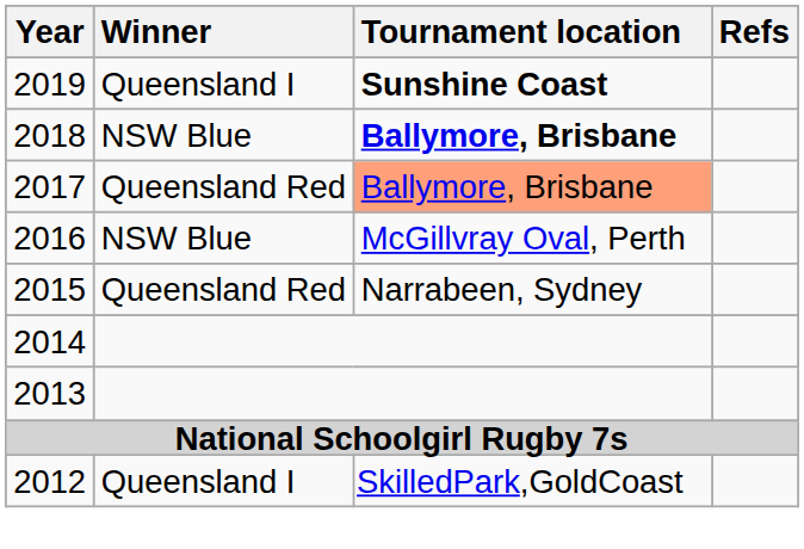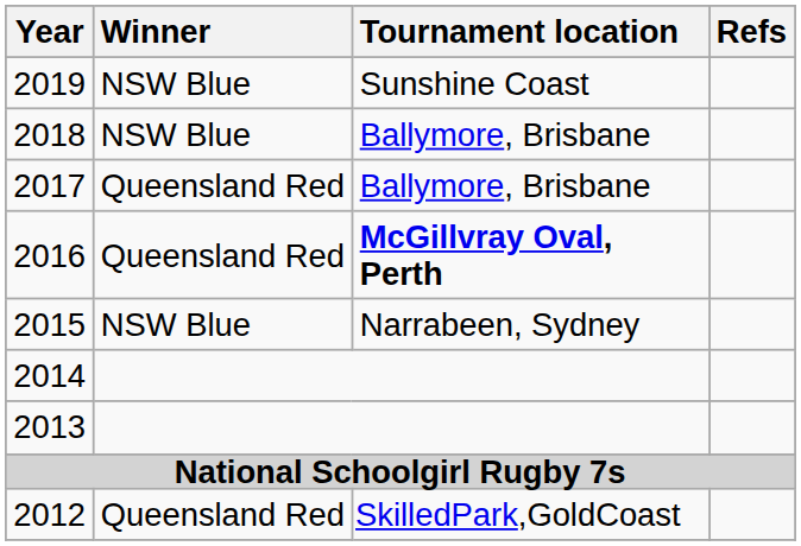 <table class="wikitable" style="text-align: left;font-size:95%;">
 <tr>
 <th>Year</th>
 <th style="width:8.3rm; text-align:left;">Winner</th>
 <th style="width:10.5em; text-align:left;">Tournament location</th>
 <th>Refs </th>
 </tr>
 <tr>
 <td>2019</td>
-<td>Queensland I</td>
-<td><strong>Sunshine Coast</strong></td>
+<td>NSW Blue</td>
+<td>Sunshine Coast</td>
 <td></td>
 </tr>
 <tr>
 <td>2018</td>
 <td>NSW Blue</td>
-<td><strong><a href='#'>Ballymore</a>, Brisbane</strong></td>
+<td><a href='#'>Ballymore</a>, Brisbane</td>
 <td></td>
 </tr>
 <tr>
 <td>2017</td>
 <td>Queensland Red</td>
-<td style="background: lightsalmon;"><a href='#'>Ballymore</a>, Brisbane</td>
+<td><a href='#'>Ballymore</a>, Brisbane</td>
 <td></td>
 </tr>
 <tr>
 <td>2016</td>
-<td>NSW Blue</td>
-<td><a href='#'>McGillvray Oval</a>, Perth</td>
+<td>Queensland Red</td>
+<td><strong><a href='#'>McGillvray Oval</a>, Perth</strong></td>
 <td></td>
 </tr>
 <tr>
 <td>2015</td>
-<td>Queensland Red</td>
+<td>NSW Blue</td>
 <td>Narrabeen, Sydney</td>
 <td></td>
 </tr>
 <tr>
 <td>2014</td>
 <td colspan=2 align=center></td>
 <td></td>
 </tr>
 <tr>
 <td>2013</td>
 <td colspan=2 align=center></td>
 <td></td>
 </tr>
 <tr bgcolor=lightgrey>
 <td colspan="100%" align=center style="line-height:9px;"><span><strong>National Schoolgirl Rugby 7s</strong></span></td>
 </tr>
 <tr>
 <td>2012</td>
-<td>Queensland I</td>
+<td>Queensland Red</td>
 <td style="padding:1px"><a href='#'>SkilledPark</a>,GoldCoast</td>
 <td></td>
 </tr>
 </table>
